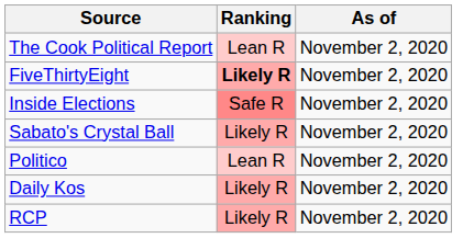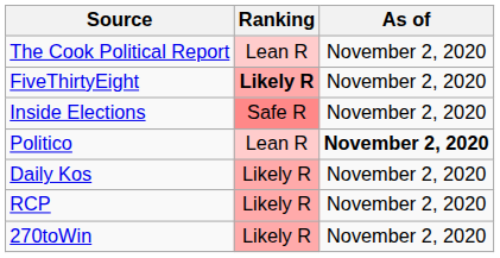 <table class="wikitable" style="text-align:center">
 <tr>
 <th>Source</th>
 <th>Ranking</th>
 <th>As of</th>
 </tr>
 <tr>
 <td align=left><a href='#'>The Cook Political Report</a></td>
 <td style="background:#fcc" data-sort-value=2>Lean R</td>
 <td>November 2, 2020</td>
 </tr>
 <tr>
 <td align=left><a href='#'>FiveThirtyEight</a></td>
 <td style="background:#faa" data-sort-value=3><strong>Likely R</strong></td>
 <td>November 2, 2020</td>
 </tr>
 <tr>
 <td align=left><a href='#'>Inside Elections</a></td>
 <td style="background:#f88" data-sort-value=4>Safe R</td>
 <td>November 2, 2020</td>
 </tr>
 <tr>
-<td align=left><a href='#'>Sabato's Crystal Ball</a></td>
-<td style="background:#faa" data-sort-value=3>Likely R</td>
-<td>November 2, 2020</td>
-</tr>
-<tr>
 <td align=left><a href='#'>Politico</a></td>
 <td style="background:#fcc" data-sort-value=2>Lean R</td>
-<td>November 2, 2020</td>
+<td><strong>November 2, 2020</strong></td>
 </tr>
 <tr>
 <td align=left><a href='#'>Daily Kos</a></td>
 <td style="background:#faa" data-sort-value=3>Likely R</td>
 <td>November 2, 2020</td>
 </tr>
 <tr>
 <td align=left><a href='#'>RCP</a></td>
 <td style="background:#faa" data-sort-value=3>Likely R</td>
 <td>November 2, 2020</td>
 </tr>
+<tr>
+<td align=left><a href='#'>270toWin</a></td>
+<td style="background:#faa" data-sort-value=3>Likely R</td>
+<td>November 2, 2020</td>
+</tr>
 </table>
